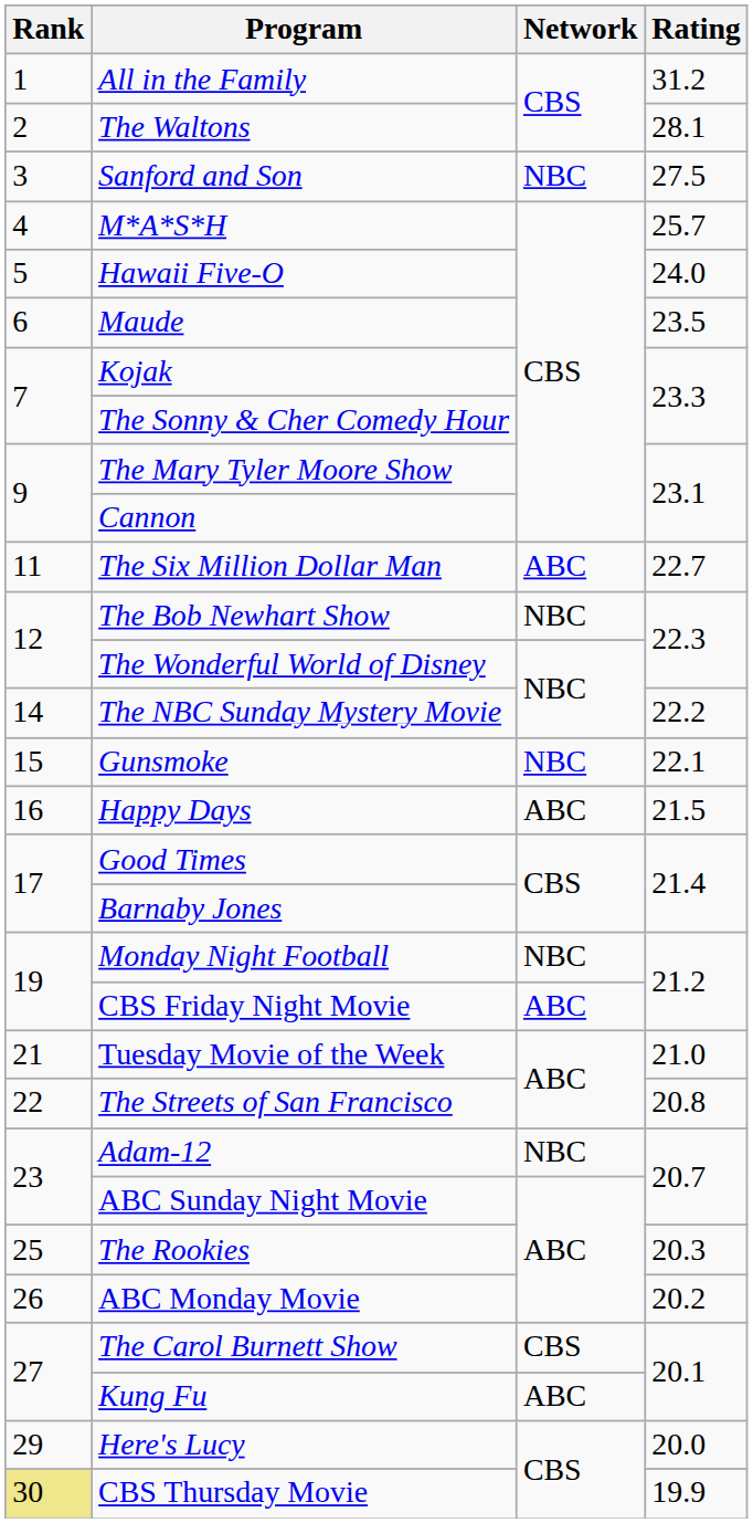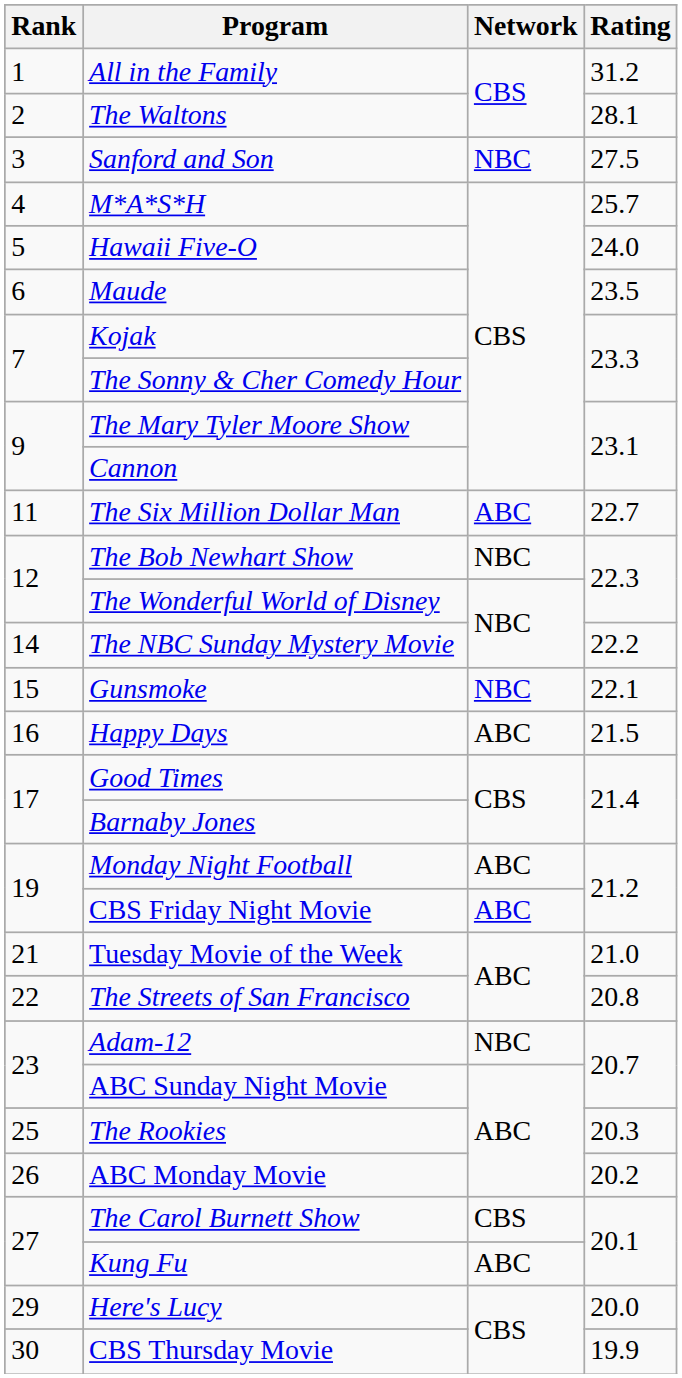 <table class="wikitable">
 <tr>
 <th>Rank</th>
 <th>Program</th>
 <th>Network</th>
 <th>Rating</th>
 </tr>
 <tr>
 <td>1</td>
 <td><em><a href='#'>All in the Family</a></em></td>
 <td rowspan="2"><a href='#'>CBS</a></td>
 <td>31.2</td>
 </tr>
 <tr>
 <td>2</td>
 <td><em><a href='#'>The Waltons</a></em></td>
 <td>28.1</td>
 </tr>
 <tr>
 <td>3</td>
 <td><em><a href='#'>Sanford and Son</a></em></td>
 <td><a href='#'>NBC</a></td>
 <td>27.5</td>
 </tr>
 <tr>
 <td>4</td>
 <td><em><a href='#'>M*A*S*H</a></em></td>
 <td rowspan="7">CBS</td>
 <td>25.7</td>
 </tr>
 <tr>
 <td>5</td>
 <td><em><a href='#'>Hawaii Five-O</a></em></td>
 <td>24.0</td>
 </tr>
 <tr>
 <td>6</td>
 <td><em><a href='#'>Maude</a></em></td>
 <td>23.5</td>
 </tr>
 <tr>
 <td rowspan="2">7</td>
 <td><em><a href='#'>Kojak</a></em></td>
 <td rowspan="2">23.3</td>
 </tr>
 <tr>
 <td><em><a href='#'>The Sonny & Cher Comedy Hour</a></em></td>
 </tr>
 <tr>
 <td rowspan="2">9</td>
 <td><em><a href='#'>The Mary Tyler Moore Show</a></em></td>
 <td rowspan="2">23.1</td>
 </tr>
 <tr>
 <td><em><a href='#'>Cannon</a></em></td>
 </tr>
 <tr>
 <td>11</td>
 <td><em><a href='#'>The Six Million Dollar Man</a></em></td>
 <td><a href='#'>ABC</a></td>
 <td>22.7</td>
 </tr>
 <tr>
 <td rowspan="2">12</td>
 <td><em><a href='#'>The Bob Newhart Show</a></em></td>
 <td>NBC</td>
 <td rowspan="2">22.3</td>
 </tr>
 <tr>
 <td><em><a href='#'>The Wonderful World of Disney</a></em></td>
 <td rowspan="2">NBC</td>
 </tr>
 <tr>
 <td>14</td>
 <td><em><a href='#'>The NBC Sunday Mystery Movie</a></em></td>
 <td>22.2</td>
 </tr>
 <tr>
 <td>15</td>
 <td><em><a href='#'>Gunsmoke</a></em></td>
 <td><a href='#'>NBC</a></td>
 <td>22.1</td>
 </tr>
 <tr>
 <td>16</td>
 <td><em><a href='#'>Happy Days</a></em></td>
 <td>ABC</td>
 <td>21.5</td>
 </tr>
 <tr>
 <td rowspan="2">17</td>
 <td><em><a href='#'>Good Times</a></em></td>
 <td rowspan="2">CBS</td>
 <td rowspan="2">21.4</td>
 </tr>
 <tr>
 <td><em><a href='#'>Barnaby Jones</a></em></td>
 </tr>
 <tr>
 <td rowspan="2">19</td>
 <td><em><a href='#'>Monday Night Football</a></em></td>
-<td>NBC</td>
+<td>ABC</td>
 <td rowspan="2">21.2</td>
 </tr>
 <tr>
 <td><a href='#'>CBS Friday Night Movie</a></td>
 <td><a href='#'>ABC</a></td>
 </tr>
 <tr>
 <td>21</td>
 <td><a href='#'>Tuesday Movie of the Week</a></td>
 <td rowspan="2">ABC</td>
 <td>21.0</td>
 </tr>
 <tr>
 <td>22</td>
 <td><em><a href='#'>The Streets of San Francisco</a></em></td>
 <td>20.8</td>
 </tr>
 <tr>
 <td rowspan="2">23</td>
 <td><em><a href='#'>Adam-12</a></em></td>
 <td>NBC</td>
 <td rowspan="2">20.7</td>
 </tr>
 <tr>
 <td><a href='#'>ABC Sunday Night Movie</a></td>
 <td rowspan="3">ABC</td>
 </tr>
 <tr>
 <td>25</td>
 <td><em><a href='#'>The Rookies</a></em></td>
 <td>20.3</td>
 </tr>
 <tr>
 <td>26</td>
 <td><a href='#'>ABC Monday Movie</a></td>
 <td>20.2</td>
 </tr>
 <tr>
 <td rowspan="2">27</td>
 <td><em><a href='#'>The Carol Burnett Show</a></em></td>
 <td>CBS</td>
 <td rowspan="2">20.1</td>
 </tr>
 <tr>
 <td><em><a href='#'>Kung Fu</a></em></td>
 <td>ABC</td>
 </tr>
 <tr>
 <td>29</td>
 <td><em><a href='#'>Here's Lucy</a></em></td>
 <td rowspan="2">CBS</td>
 <td>20.0</td>
 </tr>
 <tr>
-<td style="background: khaki;">30</td>
+<td>30</td>
 <td><a href='#'>CBS Thursday Movie</a></td>
 <td>19.9</td>
 </tr>
 </table>
